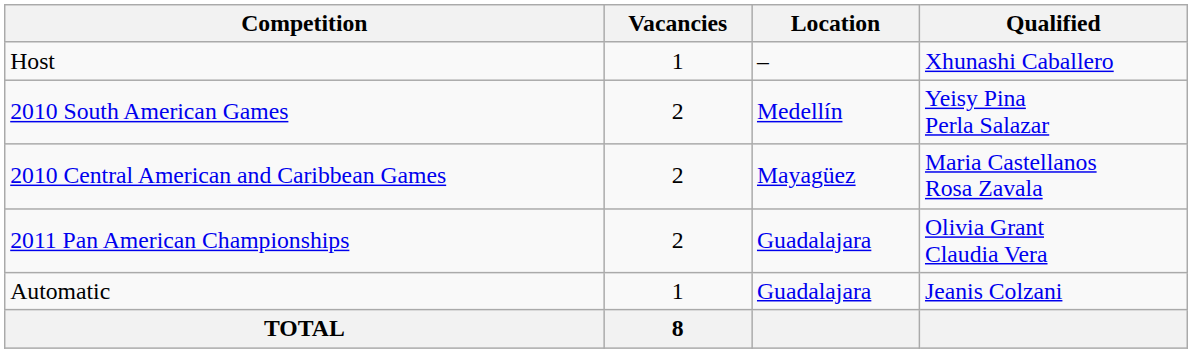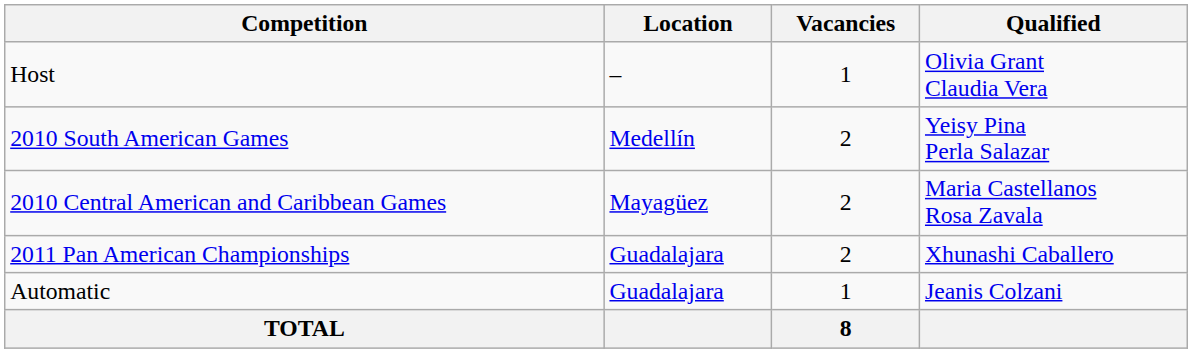 <table class = "wikitable" width=800>
 <tr>
 <th>Competition</th>
+<th>Location</th>
 <th>Vacancies</th>
-<th>Location</th>
 <th>Qualified</th>
 </tr>
 <tr>
 <td>Host</td>
+<td>–</td>
 <td align="center">1</td>
-<td>–</td>
-<td> <a href='#'>Xhunashi Caballero</a></td>
+<td> <a href='#'>Olivia Grant</a> <br> <a href='#'>Claudia Vera</a></td>
 </tr>
 <tr>
 <td><a href='#'>2010 South American Games</a></td>
+<td> <a href='#'>Medellín</a></td>
 <td align="center">2</td>
-<td> <a href='#'>Medellín</a></td>
 <td> <a href='#'>Yeisy Pina</a> <br> <a href='#'>Perla Salazar</a></td>
 </tr>
 <tr>
 <td><a href='#'>2010 Central American and Caribbean Games</a></td>
+<td> <a href='#'>Mayagüez</a></td>
 <td align="center">2</td>
-<td> <a href='#'>Mayagüez</a></td>
 <td> <a href='#'>Maria Castellanos</a> <br> <a href='#'>Rosa Zavala</a></td>
 </tr>
 <tr>
 <td><a href='#'>2011 Pan American Championships</a> </td>
+<td> <a href='#'>Guadalajara</a></td>
 <td align="center">2</td>
-<td> <a href='#'>Guadalajara</a></td>
-<td> <a href='#'>Olivia Grant</a> <br> <a href='#'>Claudia Vera</a></td>
+<td> <a href='#'>Xhunashi Caballero</a></td>
 </tr>
 <tr>
 <td>Automatic </td>
+<td> <a href='#'>Guadalajara</a></td>
 <td align="center">1</td>
-<td> <a href='#'>Guadalajara</a></td>
 <td> <a href='#'>Jeanis Colzani</a>  </td>
 </tr>
 <tr>
 <th>TOTAL</th>
+<th></th>
 <th>8</th>
-<th></th>
 <th></th>
 </tr>
 </table>
